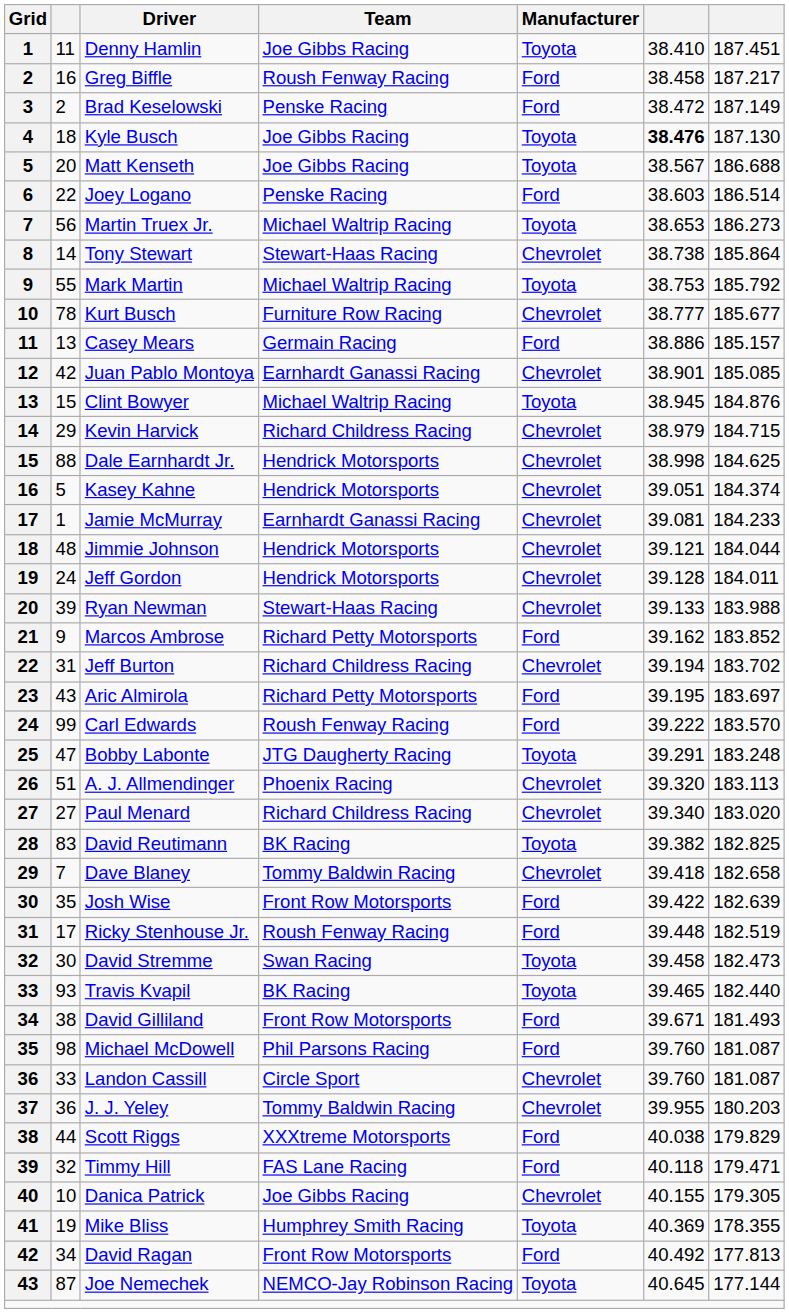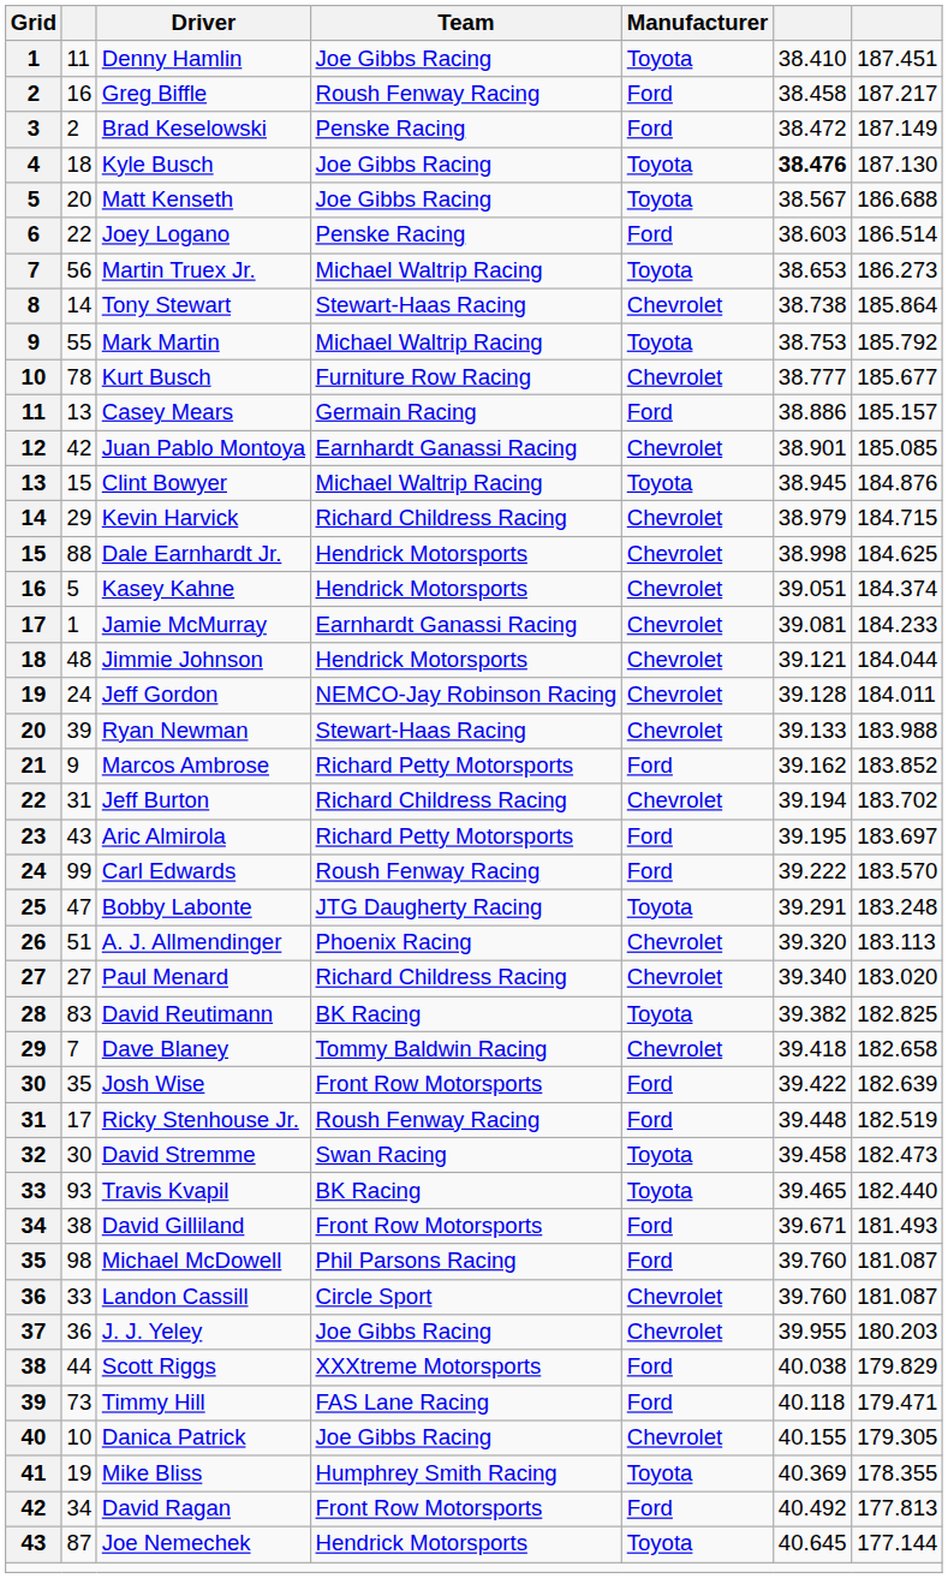 <table class="wikitable">
 <tr>
 <th>Grid</th>
 <th></th>
 <th>Driver</th>
 <th>Team</th>
 <th>Manufacturer</th>
 <th></th>
 <th></th>
 </tr>
 <tr>
 <th>1</th>
 <td>11</td>
 <td><a href='#'>Denny Hamlin</a></td>
 <td><a href='#'>Joe Gibbs Racing</a></td>
 <td><a href='#'>Toyota</a></td>
 <td>38.410</td>
 <td>187.451</td>
 </tr>
 <tr>
 <th>2</th>
 <td>16</td>
 <td><a href='#'>Greg Biffle</a></td>
 <td><a href='#'>Roush Fenway Racing</a></td>
 <td><a href='#'>Ford</a></td>
 <td>38.458</td>
 <td>187.217</td>
 </tr>
 <tr>
 <th>3</th>
 <td>2</td>
 <td><a href='#'>Brad Keselowski</a></td>
 <td><a href='#'>Penske Racing</a></td>
 <td><a href='#'>Ford</a></td>
 <td>38.472</td>
 <td>187.149</td>
 </tr>
 <tr>
 <th>4</th>
 <td>18</td>
 <td><a href='#'>Kyle Busch</a></td>
 <td><a href='#'>Joe Gibbs Racing</a></td>
 <td><a href='#'>Toyota</a></td>
 <td><strong>38.476</strong></td>
 <td>187.130</td>
 </tr>
 <tr>
 <th>5</th>
 <td>20</td>
 <td><a href='#'>Matt Kenseth</a></td>
 <td><a href='#'>Joe Gibbs Racing</a></td>
 <td><a href='#'>Toyota</a></td>
 <td>38.567</td>
 <td>186.688</td>
 </tr>
 <tr>
 <th>6</th>
 <td>22</td>
 <td><a href='#'>Joey Logano</a></td>
 <td><a href='#'>Penske Racing</a></td>
 <td><a href='#'>Ford</a></td>
 <td>38.603</td>
 <td>186.514</td>
 </tr>
 <tr>
 <th>7</th>
 <td>56</td>
 <td><a href='#'>Martin Truex Jr.</a></td>
 <td><a href='#'>Michael Waltrip Racing</a></td>
 <td><a href='#'>Toyota</a></td>
 <td>38.653</td>
 <td>186.273</td>
 </tr>
 <tr>
 <th>8</th>
 <td>14</td>
 <td><a href='#'>Tony Stewart</a></td>
 <td><a href='#'>Stewart-Haas Racing</a></td>
 <td><a href='#'>Chevrolet</a></td>
 <td>38.738</td>
 <td>185.864</td>
 </tr>
 <tr>
 <th>9</th>
 <td>55</td>
 <td><a href='#'>Mark Martin</a></td>
 <td><a href='#'>Michael Waltrip Racing</a></td>
 <td><a href='#'>Toyota</a></td>
 <td>38.753</td>
 <td>185.792</td>
 </tr>
 <tr>
 <th>10</th>
 <td>78</td>
 <td><a href='#'>Kurt Busch</a></td>
 <td><a href='#'>Furniture Row Racing</a></td>
 <td><a href='#'>Chevrolet</a></td>
 <td>38.777</td>
 <td>185.677</td>
 </tr>
 <tr>
 <th>11</th>
 <td>13</td>
 <td><a href='#'>Casey Mears</a></td>
 <td><a href='#'>Germain Racing</a></td>
 <td><a href='#'>Ford</a></td>
 <td>38.886</td>
 <td>185.157</td>
 </tr>
 <tr>
 <th>12</th>
 <td>42</td>
 <td><a href='#'>Juan Pablo Montoya</a></td>
 <td><a href='#'>Earnhardt Ganassi Racing</a></td>
 <td><a href='#'>Chevrolet</a></td>
 <td>38.901</td>
 <td>185.085</td>
 </tr>
 <tr>
 <th>13</th>
 <td>15</td>
 <td><a href='#'>Clint Bowyer</a></td>
 <td><a href='#'>Michael Waltrip Racing</a></td>
 <td><a href='#'>Toyota</a></td>
 <td>38.945</td>
 <td>184.876</td>
 </tr>
 <tr>
 <th>14</th>
 <td>29</td>
 <td><a href='#'>Kevin Harvick</a></td>
 <td><a href='#'>Richard Childress Racing</a></td>
 <td><a href='#'>Chevrolet</a></td>
 <td>38.979</td>
 <td>184.715</td>
 </tr>
 <tr>
 <th>15</th>
 <td>88</td>
 <td><a href='#'>Dale Earnhardt Jr.</a></td>
 <td><a href='#'>Hendrick Motorsports</a></td>
 <td><a href='#'>Chevrolet</a></td>
 <td>38.998</td>
 <td>184.625</td>
 </tr>
 <tr>
 <th>16</th>
 <td>5</td>
 <td><a href='#'>Kasey Kahne</a></td>
 <td><a href='#'>Hendrick Motorsports</a></td>
 <td><a href='#'>Chevrolet</a></td>
 <td>39.051</td>
 <td>184.374</td>
 </tr>
 <tr>
 <th>17</th>
 <td>1</td>
 <td><a href='#'>Jamie McMurray</a></td>
 <td><a href='#'>Earnhardt Ganassi Racing</a></td>
 <td><a href='#'>Chevrolet</a></td>
 <td>39.081</td>
 <td>184.233</td>
 </tr>
 <tr>
 <th>18</th>
 <td>48</td>
 <td><a href='#'>Jimmie Johnson</a></td>
 <td><a href='#'>Hendrick Motorsports</a></td>
 <td><a href='#'>Chevrolet</a></td>
 <td>39.121</td>
 <td>184.044</td>
 </tr>
 <tr>
 <th>19</th>
 <td>24</td>
 <td><a href='#'>Jeff Gordon</a></td>
-<td><a href='#'>Hendrick Motorsports</a></td>
+<td><a href='#'>NEMCO-Jay Robinson Racing</a></td>
 <td><a href='#'>Chevrolet</a></td>
 <td>39.128</td>
 <td>184.011</td>
 </tr>
 <tr>
 <th>20</th>
 <td>39</td>
 <td><a href='#'>Ryan Newman</a></td>
 <td><a href='#'>Stewart-Haas Racing</a></td>
 <td><a href='#'>Chevrolet</a></td>
 <td>39.133</td>
 <td>183.988</td>
 </tr>
 <tr>
 <th>21</th>
 <td>9</td>
 <td><a href='#'>Marcos Ambrose</a></td>
 <td><a href='#'>Richard Petty Motorsports</a></td>
 <td><a href='#'>Ford</a></td>
 <td>39.162</td>
 <td>183.852</td>
 </tr>
 <tr>
 <th>22</th>
 <td>31</td>
 <td><a href='#'>Jeff Burton</a></td>
 <td><a href='#'>Richard Childress Racing</a></td>
 <td><a href='#'>Chevrolet</a></td>
 <td>39.194</td>
 <td>183.702</td>
 </tr>
 <tr>
 <th>23</th>
 <td>43</td>
 <td><a href='#'>Aric Almirola</a></td>
 <td><a href='#'>Richard Petty Motorsports</a></td>
 <td><a href='#'>Ford</a></td>
 <td>39.195</td>
 <td>183.697</td>
 </tr>
 <tr>
 <th>24</th>
 <td>99</td>
 <td><a href='#'>Carl Edwards</a></td>
 <td><a href='#'>Roush Fenway Racing</a></td>
 <td><a href='#'>Ford</a></td>
 <td>39.222</td>
 <td>183.570</td>
 </tr>
 <tr>
 <th>25</th>
 <td>47</td>
 <td><a href='#'>Bobby Labonte</a></td>
 <td><a href='#'>JTG Daugherty Racing</a></td>
 <td><a href='#'>Toyota</a></td>
 <td>39.291</td>
 <td>183.248</td>
 </tr>
 <tr>
 <th>26</th>
 <td>51</td>
 <td><a href='#'>A. J. Allmendinger</a></td>
 <td><a href='#'>Phoenix Racing</a></td>
 <td><a href='#'>Chevrolet</a></td>
 <td>39.320</td>
 <td>183.113</td>
 </tr>
 <tr>
 <th>27</th>
 <td>27</td>
 <td><a href='#'>Paul Menard</a></td>
 <td><a href='#'>Richard Childress Racing</a></td>
 <td><a href='#'>Chevrolet</a></td>
 <td>39.340</td>
 <td>183.020</td>
 </tr>
 <tr>
 <th>28</th>
 <td>83</td>
 <td><a href='#'>David Reutimann</a></td>
 <td><a href='#'>BK Racing</a></td>
 <td><a href='#'>Toyota</a></td>
 <td>39.382</td>
 <td>182.825</td>
 </tr>
 <tr>
 <th>29</th>
 <td>7</td>
 <td><a href='#'>Dave Blaney</a></td>
 <td><a href='#'>Tommy Baldwin Racing</a></td>
 <td><a href='#'>Chevrolet</a></td>
 <td>39.418</td>
 <td>182.658</td>
 </tr>
 <tr>
 <th>30</th>
 <td>35</td>
 <td><a href='#'>Josh Wise</a></td>
 <td><a href='#'>Front Row Motorsports</a></td>
 <td><a href='#'>Ford</a></td>
 <td>39.422</td>
 <td>182.639</td>
 </tr>
 <tr>
 <th>31</th>
 <td>17</td>
 <td><a href='#'>Ricky Stenhouse Jr.</a></td>
 <td><a href='#'>Roush Fenway Racing</a></td>
 <td><a href='#'>Ford</a></td>
 <td>39.448</td>
 <td>182.519</td>
 </tr>
 <tr>
 <th>32</th>
 <td>30</td>
 <td><a href='#'>David Stremme</a></td>
 <td><a href='#'>Swan Racing</a></td>
 <td><a href='#'>Toyota</a></td>
 <td>39.458</td>
 <td>182.473</td>
 </tr>
 <tr>
 <th>33</th>
 <td>93</td>
 <td><a href='#'>Travis Kvapil</a></td>
 <td><a href='#'>BK Racing</a></td>
 <td><a href='#'>Toyota</a></td>
 <td>39.465</td>
 <td>182.440</td>
 </tr>
 <tr>
 <th>34</th>
 <td>38</td>
 <td><a href='#'>David Gilliland</a></td>
 <td><a href='#'>Front Row Motorsports</a></td>
 <td><a href='#'>Ford</a></td>
 <td>39.671</td>
 <td>181.493</td>
 </tr>
 <tr>
 <th>35</th>
 <td>98</td>
 <td><a href='#'>Michael McDowell</a></td>
 <td><a href='#'>Phil Parsons Racing</a></td>
 <td><a href='#'>Ford</a></td>
 <td>39.760</td>
 <td>181.087</td>
 </tr>
 <tr>
 <th>36</th>
 <td>33</td>
 <td><a href='#'>Landon Cassill</a></td>
 <td><a href='#'>Circle Sport</a></td>
 <td><a href='#'>Chevrolet</a></td>
 <td>39.760</td>
 <td>181.087</td>
 </tr>
 <tr>
 <th>37</th>
 <td>36</td>
 <td><a href='#'>J. J. Yeley</a></td>
-<td><a href='#'>Tommy Baldwin Racing</a></td>
+<td><a href='#'>Joe Gibbs Racing</a></td>
 <td><a href='#'>Chevrolet</a></td>
 <td>39.955</td>
 <td>180.203</td>
 </tr>
 <tr>
 <th>38</th>
 <td>44</td>
 <td><a href='#'>Scott Riggs</a></td>
 <td><a href='#'>XXXtreme Motorsports</a></td>
 <td><a href='#'>Ford</a></td>
 <td>40.038</td>
 <td>179.829</td>
 </tr>
 <tr>
 <th>39</th>
-<td>32</td>
+<td>73</td>
 <td><a href='#'>Timmy Hill</a></td>
 <td><a href='#'>FAS Lane Racing</a></td>
 <td><a href='#'>Ford</a></td>
 <td>40.118</td>
 <td>179.471</td>
 </tr>
 <tr>
 <th>40</th>
 <td>10</td>
 <td><a href='#'>Danica Patrick</a></td>
 <td><a href='#'>Joe Gibbs Racing</a></td>
 <td><a href='#'>Chevrolet</a></td>
 <td>40.155</td>
 <td>179.305</td>
 </tr>
 <tr>
 <th>41</th>
 <td>19</td>
 <td><a href='#'>Mike Bliss</a></td>
 <td><a href='#'>Humphrey Smith Racing</a></td>
 <td><a href='#'>Toyota</a></td>
 <td>40.369</td>
 <td>178.355</td>
 </tr>
 <tr>
 <th>42</th>
 <td>34</td>
 <td><a href='#'>David Ragan</a></td>
 <td><a href='#'>Front Row Motorsports</a></td>
 <td><a href='#'>Ford</a></td>
 <td>40.492</td>
 <td>177.813</td>
 </tr>
 <tr>
 <th>43</th>
 <td>87</td>
 <td><a href='#'>Joe Nemechek</a></td>
-<td><a href='#'>NEMCO-Jay Robinson Racing</a></td>
+<td><a href='#'>Hendrick Motorsports</a></td>
 <td><a href='#'>Toyota</a></td>
 <td>40.645</td>
 <td>177.144</td>
 </tr>
 <tr>
 <td colspan="8"></td>
 </tr>
 </table>
